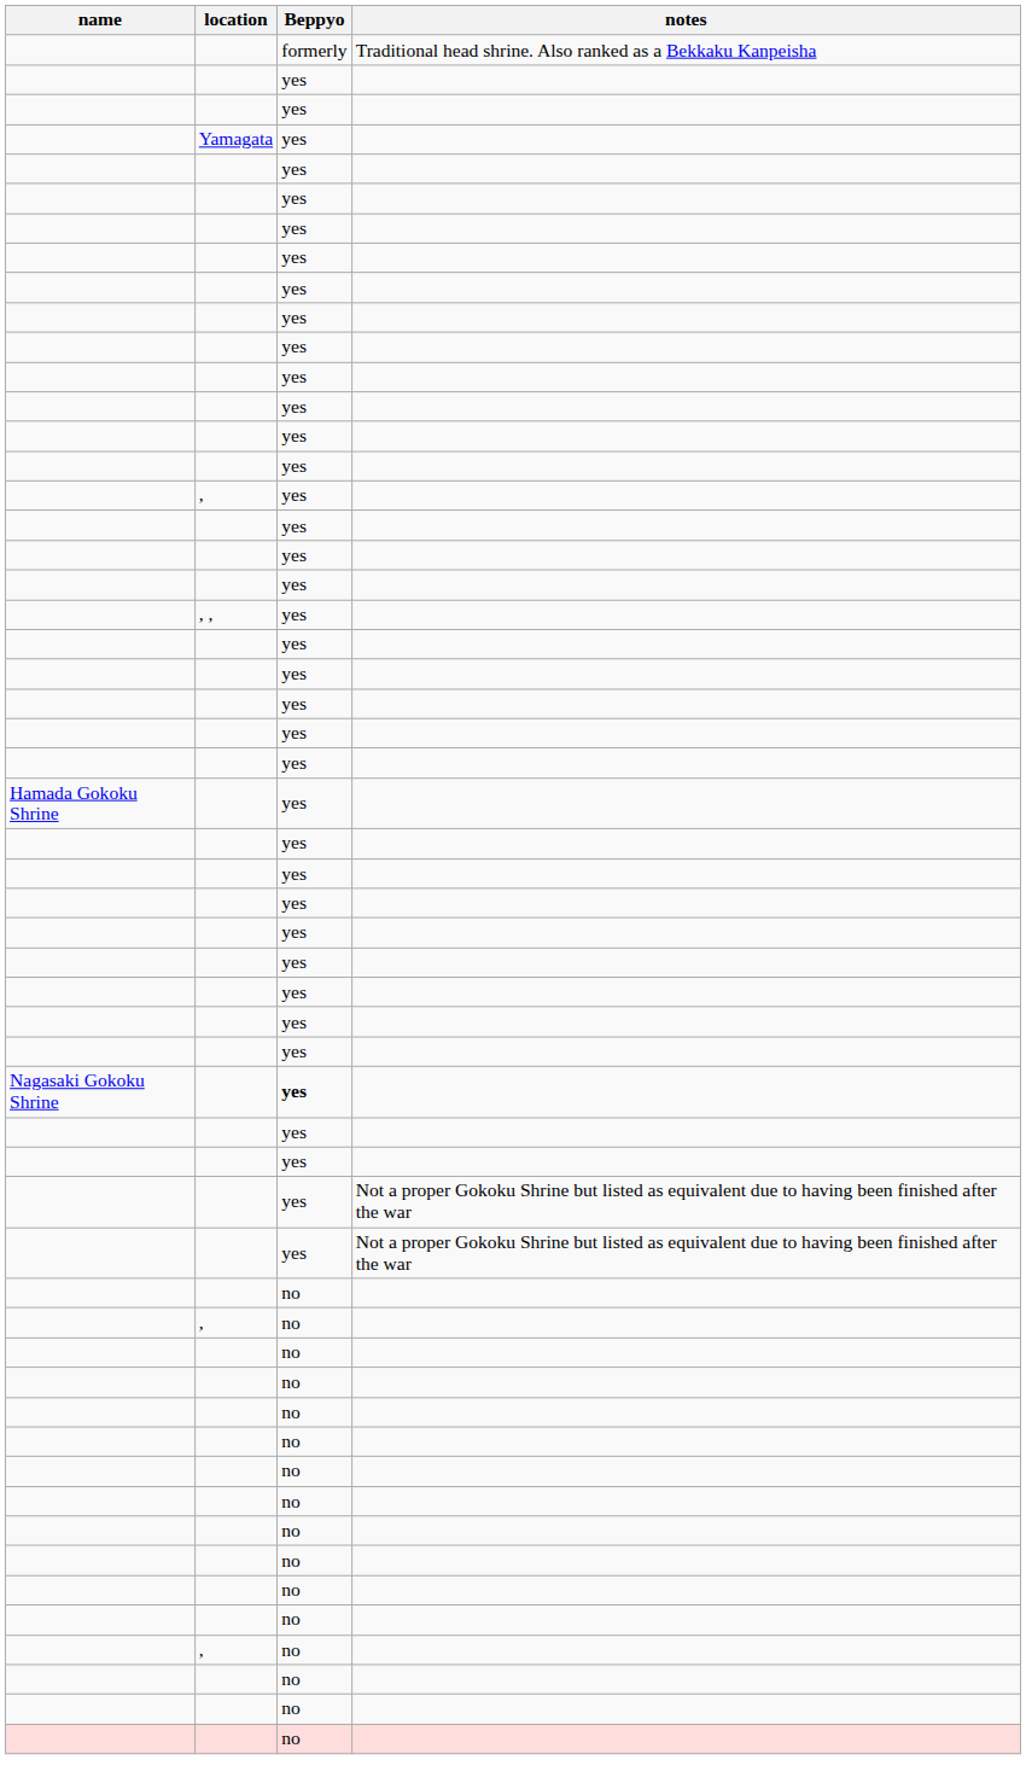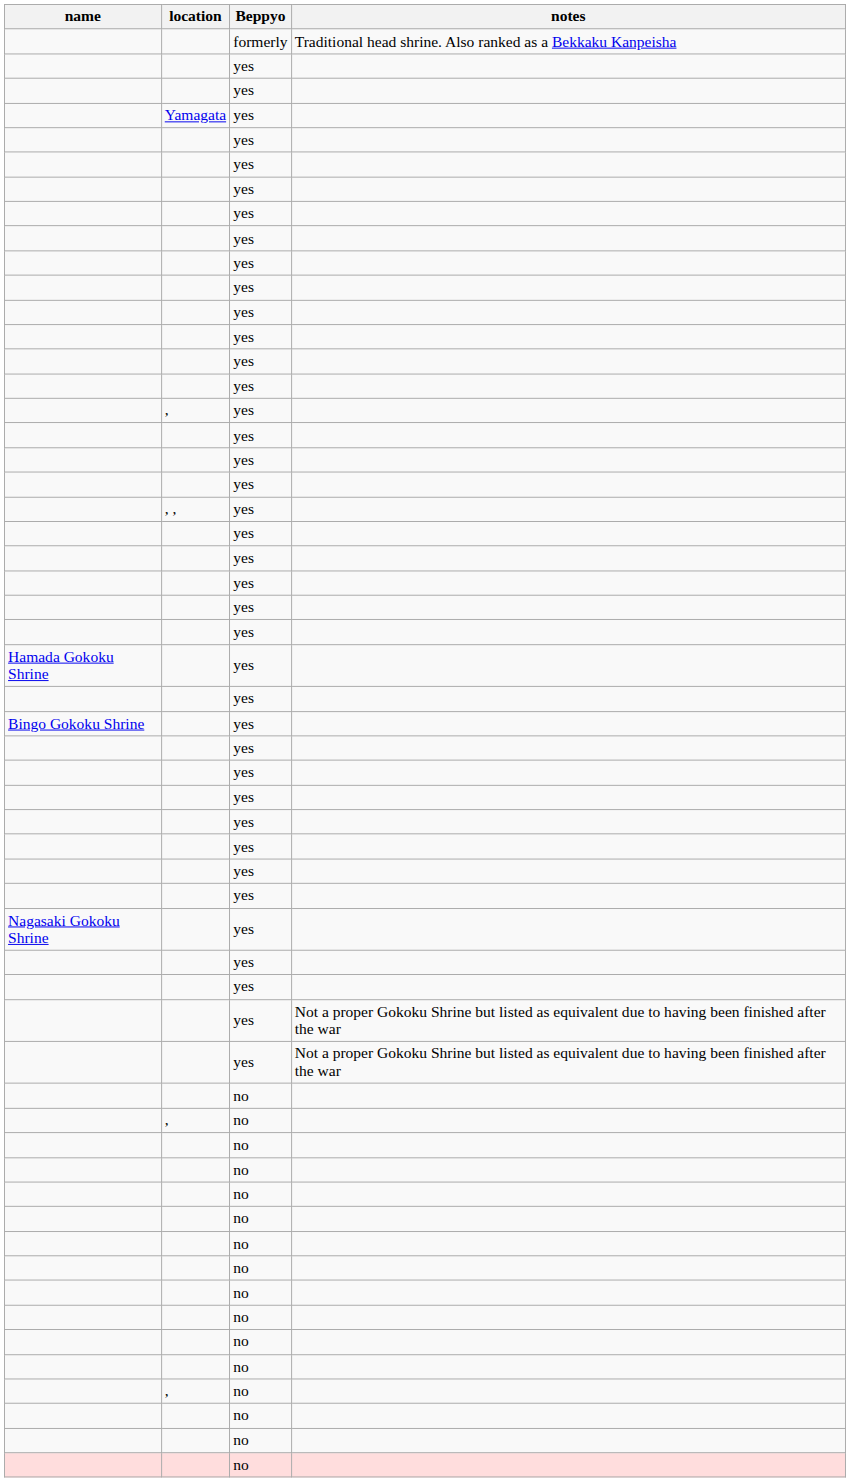 <table class="wikitable">
 <tr>
 <th>name</th>
 <th>location</th>
 <th>Beppyo</th>
 <th>notes</th>
 </tr>
 <tr>
 <td></td>
 <td></td>
 <td>formerly</td>
 <td>Traditional head shrine. Also ranked as a <a href='#'>Bekkaku Kanpeisha</a></td>
 </tr>
 <tr>
 <td></td>
 <td></td>
 <td>yes</td>
 <td></td>
 </tr>
 <tr>
 <td></td>
 <td></td>
 <td>yes</td>
 <td></td>
 </tr>
 <tr>
 <td></td>
 <td><a href='#'>Yamagata</a></td>
 <td>yes</td>
 <td></td>
 </tr>
 <tr>
 <td></td>
 <td></td>
 <td>yes</td>
 <td></td>
 </tr>
 <tr>
 <td></td>
 <td></td>
 <td>yes</td>
 <td></td>
 </tr>
 <tr>
 <td></td>
 <td></td>
 <td>yes</td>
 <td></td>
 </tr>
 <tr>
 <td></td>
 <td> </td>
 <td>yes</td>
 <td></td>
 </tr>
 <tr>
 <td></td>
 <td> </td>
 <td>yes</td>
 <td></td>
 </tr>
 <tr>
 <td></td>
 <td></td>
 <td>yes</td>
 <td></td>
 </tr>
 <tr>
 <td></td>
 <td></td>
 <td>yes</td>
 <td></td>
 </tr>
 <tr>
 <td></td>
 <td></td>
 <td>yes</td>
 <td></td>
 </tr>
 <tr>
 <td></td>
 <td></td>
 <td>yes</td>
 <td></td>
 </tr>
 <tr>
 <td></td>
 <td></td>
 <td>yes</td>
 <td></td>
 </tr>
 <tr>
 <td></td>
 <td></td>
 <td>yes</td>
 <td></td>
 </tr>
 <tr>
 <td></td>
 <td>, </td>
 <td>yes</td>
 <td></td>
 </tr>
 <tr>
 <td></td>
 <td></td>
 <td>yes</td>
 <td></td>
 </tr>
 <tr>
 <td></td>
 <td></td>
 <td>yes</td>
 <td></td>
 </tr>
 <tr>
 <td></td>
 <td></td>
 <td>yes</td>
 <td></td>
 </tr>
 <tr>
 <td></td>
 <td>, , </td>
 <td>yes</td>
 <td></td>
 </tr>
 <tr>
 <td></td>
 <td></td>
 <td>yes</td>
 <td></td>
 </tr>
 <tr>
 <td></td>
 <td></td>
 <td>yes</td>
 <td></td>
 </tr>
 <tr>
 <td></td>
 <td></td>
 <td>yes</td>
 <td></td>
 </tr>
 <tr>
 <td></td>
 <td></td>
 <td>yes</td>
 <td></td>
 </tr>
 <tr>
 <td></td>
 <td></td>
 <td>yes</td>
 <td></td>
 </tr>
 <tr>
 <td><a href='#'>Hamada Gokoku Shrine</a></td>
 <td></td>
 <td>yes</td>
 <td></td>
 </tr>
 <tr>
 <td></td>
 <td></td>
 <td>yes</td>
 <td></td>
 </tr>
 <tr>
+<td><a href='#'>Bingo Gokoku Shrine</a></td>
+<td></td>
+<td>yes</td>
+<td></td>
+</tr>
+<tr>
 <td></td>
 <td></td>
 <td>yes</td>
 <td></td>
 </tr>
 <tr>
 <td></td>
 <td></td>
 <td>yes</td>
 <td></td>
 </tr>
 <tr>
 <td></td>
 <td></td>
 <td>yes</td>
 <td></td>
 </tr>
 <tr>
 <td></td>
 <td></td>
 <td>yes</td>
 <td></td>
 </tr>
 <tr>
 <td></td>
 <td></td>
 <td>yes</td>
 <td></td>
 </tr>
 <tr>
 <td></td>
 <td></td>
 <td>yes</td>
 <td></td>
 </tr>
 <tr>
 <td></td>
 <td></td>
 <td>yes</td>
 <td></td>
 </tr>
 <tr>
 <td><a href='#'>Nagasaki Gokoku Shrine</a></td>
 <td></td>
-<td><strong>yes</strong></td>
+<td>yes</td>
 <td></td>
 </tr>
 <tr>
 <td></td>
 <td></td>
 <td>yes</td>
 <td></td>
 </tr>
 <tr>
 <td></td>
 <td></td>
 <td>yes</td>
 <td></td>
 </tr>
 <tr>
 <td></td>
 <td></td>
 <td>yes</td>
 <td>Not a proper Gokoku Shrine but listed as equivalent due to having been finished after the war</td>
 </tr>
 <tr>
 <td></td>
 <td></td>
 <td>yes</td>
 <td>Not a proper Gokoku Shrine but listed as equivalent due to having been finished after the war</td>
 </tr>
 <tr>
 <td></td>
 <td></td>
 <td>no</td>
 <td></td>
 </tr>
 <tr>
 <td></td>
 <td>, </td>
 <td>no</td>
 <td></td>
 </tr>
 <tr>
 <td></td>
 <td></td>
 <td>no</td>
 <td></td>
 </tr>
 <tr>
 <td></td>
 <td></td>
 <td>no</td>
 <td></td>
 </tr>
 <tr>
 <td></td>
 <td></td>
 <td>no</td>
 <td></td>
 </tr>
 <tr>
 <td></td>
 <td></td>
 <td>no</td>
 <td></td>
 </tr>
 <tr>
 <td></td>
 <td></td>
 <td>no</td>
 <td></td>
 </tr>
 <tr>
 <td></td>
 <td></td>
 <td>no</td>
 <td></td>
 </tr>
 <tr>
 <td></td>
 <td></td>
 <td>no</td>
 <td></td>
 </tr>
 <tr>
 <td></td>
 <td></td>
 <td>no</td>
 <td></td>
 </tr>
 <tr>
 <td></td>
 <td></td>
 <td>no</td>
 <td></td>
 </tr>
 <tr>
 <td></td>
 <td></td>
 <td>no</td>
 <td></td>
 </tr>
 <tr>
 <td></td>
 <td>, </td>
 <td>no</td>
 <td></td>
 </tr>
 <tr>
 <td></td>
 <td></td>
 <td>no</td>
 <td></td>
 </tr>
 <tr>
 <td></td>
 <td></td>
 <td>no</td>
 <td></td>
 </tr>
 <tr>
 <td style="background-color: #ffdddd;"></td>
 <td style="background-color: #ffdddd;"></td>
 <td style="background-color: #ffdddd;">no</td>
 <td style="background-color: #ffdddd;"></td>
 </tr>
 </table>
